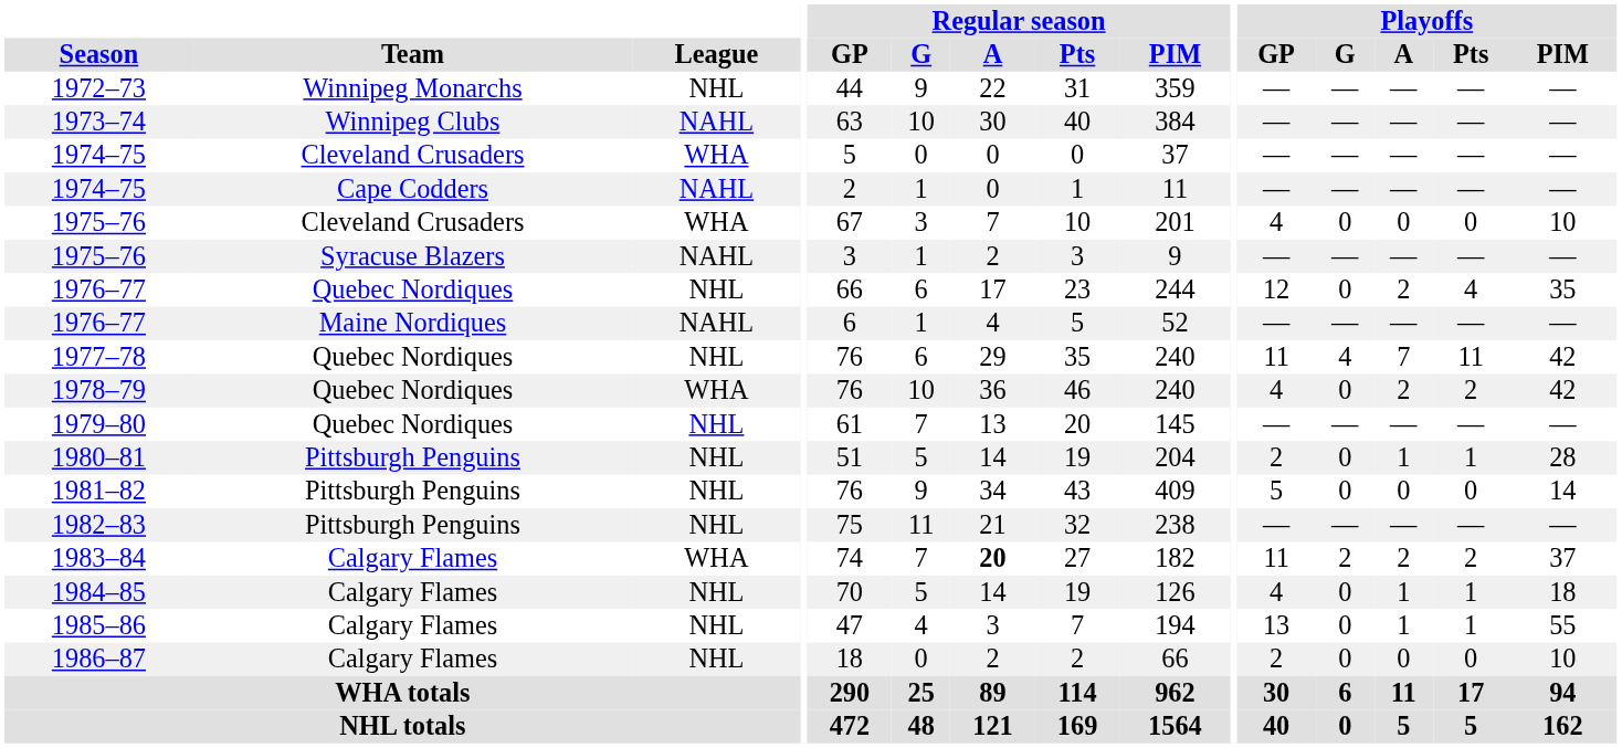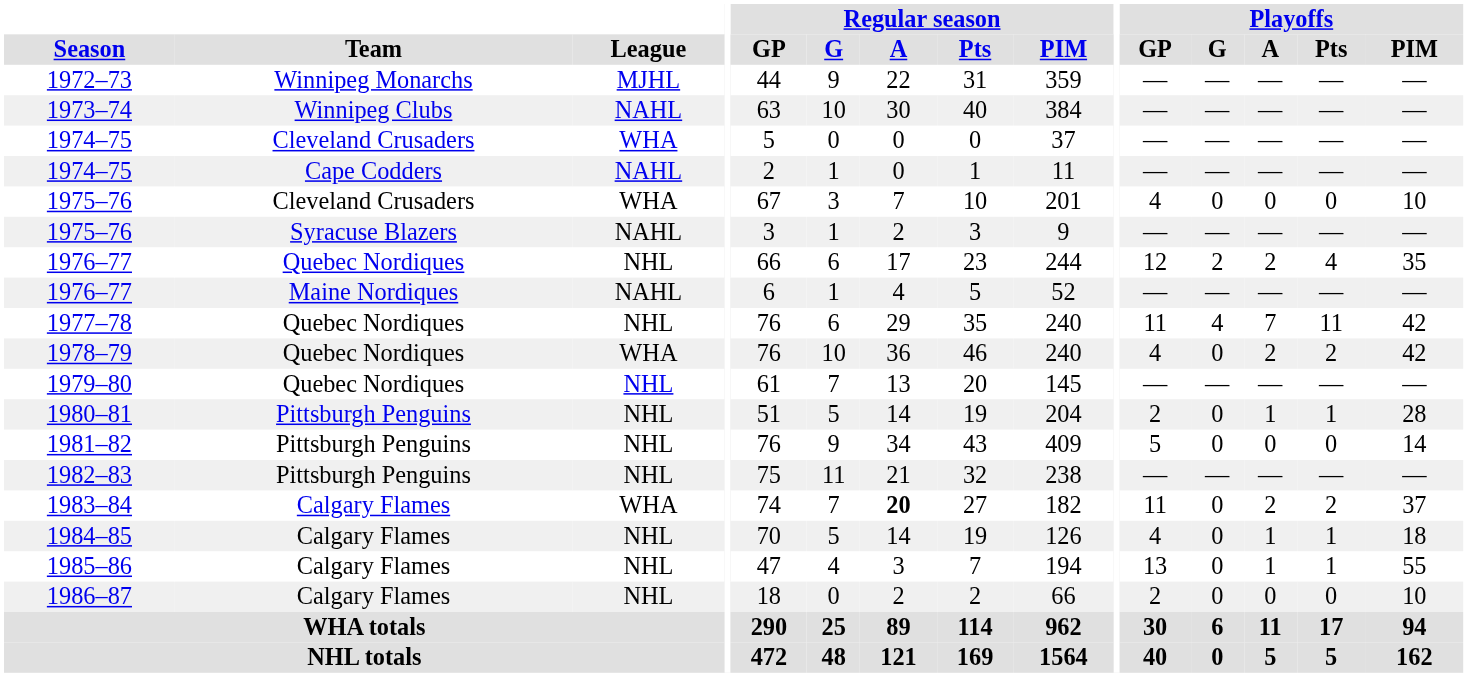 <table border="0" cellpadding="1" cellspacing="0" style="text-align:center; width:60em">
 <tr bgcolor="#e0e0e0">
 <th colspan="3" bgcolor="#ffffff"></th>
 <th rowspan="100" bgcolor="#ffffff"></th>
 <th colspan="5"><a href='#'>Regular season</a></th>
 <th rowspan="100" bgcolor="#ffffff"></th>
 <th colspan="5"><a href='#'>Playoffs</a></th>
 </tr>
 <tr bgcolor="#e0e0e0">
 <th><a href='#'>Season</a></th>
 <th>Team</th>
 <th>League</th>
 <th>GP</th>
 <th><a href='#'>G</a></th>
 <th><a href='#'>A</a></th>
 <th><a href='#'>Pts</a></th>
 <th><a href='#'>PIM</a></th>
 <th>GP</th>
 <th>G</th>
 <th>A</th>
 <th>Pts</th>
 <th>PIM</th>
 </tr>
 <tr>
 <td><a href='#'>1972–73</a></td>
 <td><a href='#'>Winnipeg Monarchs</a></td>
-<td>NHL</td>
+<td><a href='#'>MJHL</a></td>
 <td>44</td>
 <td>9</td>
 <td>22</td>
 <td>31</td>
 <td>359</td>
 <td>—</td>
 <td>—</td>
 <td>—</td>
 <td>—</td>
 <td>—</td>
 </tr>
 <tr bgcolor="#f0f0f0">
 <td><a href='#'>1973–74</a></td>
 <td><a href='#'>Winnipeg Clubs</a></td>
 <td><a href='#'>NAHL</a></td>
 <td>63</td>
 <td>10</td>
 <td>30</td>
 <td>40</td>
 <td>384</td>
 <td>—</td>
 <td>—</td>
 <td>—</td>
 <td>—</td>
 <td>—</td>
 </tr>
 <tr>
 <td><a href='#'>1974–75</a></td>
 <td><a href='#'>Cleveland Crusaders</a></td>
 <td><a href='#'>WHA</a></td>
 <td>5</td>
 <td>0</td>
 <td>0</td>
 <td>0</td>
 <td>37</td>
 <td>—</td>
 <td>—</td>
 <td>—</td>
 <td>—</td>
 <td>—</td>
 </tr>
 <tr bgcolor="#f0f0f0">
 <td><a href='#'>1974–75</a></td>
 <td><a href='#'>Cape Codders</a></td>
 <td><a href='#'>NAHL</a></td>
 <td>2</td>
 <td>1</td>
 <td>0</td>
 <td>1</td>
 <td>11</td>
 <td>—</td>
 <td>—</td>
 <td>—</td>
 <td>—</td>
 <td>—</td>
 </tr>
 <tr>
 <td><a href='#'>1975–76</a></td>
 <td>Cleveland Crusaders</td>
 <td>WHA</td>
 <td>67</td>
 <td>3</td>
 <td>7</td>
 <td>10</td>
 <td>201</td>
 <td>4</td>
 <td>0</td>
 <td>0</td>
 <td>0</td>
 <td>10</td>
 </tr>
 <tr bgcolor="#f0f0f0">
 <td><a href='#'>1975–76</a></td>
 <td><a href='#'>Syracuse Blazers</a></td>
 <td>NAHL</td>
 <td>3</td>
 <td>1</td>
 <td>2</td>
 <td>3</td>
 <td>9</td>
 <td>—</td>
 <td>—</td>
 <td>—</td>
 <td>—</td>
 <td>—</td>
 </tr>
 <tr>
 <td><a href='#'>1976–77</a></td>
 <td><a href='#'>Quebec Nordiques</a></td>
 <td>NHL</td>
 <td>66</td>
 <td>6</td>
 <td>17</td>
 <td>23</td>
 <td>244</td>
 <td>12</td>
-<td>0</td>
+<td>2</td>
 <td>2</td>
 <td>4</td>
 <td>35</td>
 </tr>
 <tr bgcolor="#f0f0f0">
 <td><a href='#'>1976–77</a></td>
 <td><a href='#'>Maine Nordiques</a></td>
 <td>NAHL</td>
 <td>6</td>
 <td>1</td>
 <td>4</td>
 <td>5</td>
 <td>52</td>
 <td>—</td>
 <td>—</td>
 <td>—</td>
 <td>—</td>
 <td>—</td>
 </tr>
 <tr>
 <td><a href='#'>1977–78</a></td>
 <td>Quebec Nordiques</td>
 <td>NHL</td>
 <td>76</td>
 <td>6</td>
 <td>29</td>
 <td>35</td>
 <td>240</td>
 <td>11</td>
 <td>4</td>
 <td>7</td>
 <td>11</td>
 <td>42</td>
 </tr>
 <tr bgcolor="#f0f0f0">
 <td><a href='#'>1978–79</a></td>
 <td>Quebec Nordiques</td>
 <td>WHA</td>
 <td>76</td>
 <td>10</td>
 <td>36</td>
 <td>46</td>
 <td>240</td>
 <td>4</td>
 <td>0</td>
 <td>2</td>
 <td>2</td>
 <td>42</td>
 </tr>
 <tr>
 <td><a href='#'>1979–80</a></td>
 <td>Quebec Nordiques</td>
 <td><a href='#'>NHL</a></td>
 <td>61</td>
 <td>7</td>
 <td>13</td>
 <td>20</td>
 <td>145</td>
 <td>—</td>
 <td>—</td>
 <td>—</td>
 <td>—</td>
 <td>—</td>
 </tr>
 <tr bgcolor="#f0f0f0">
 <td><a href='#'>1980–81</a></td>
 <td><a href='#'>Pittsburgh Penguins</a></td>
 <td>NHL</td>
 <td>51</td>
 <td>5</td>
 <td>14</td>
 <td>19</td>
 <td>204</td>
 <td>2</td>
 <td>0</td>
 <td>1</td>
 <td>1</td>
 <td>28</td>
 </tr>
 <tr>
 <td><a href='#'>1981–82</a></td>
 <td>Pittsburgh Penguins</td>
 <td>NHL</td>
 <td>76</td>
 <td>9</td>
 <td>34</td>
 <td>43</td>
 <td>409</td>
 <td>5</td>
 <td>0</td>
 <td>0</td>
 <td>0</td>
 <td>14</td>
 </tr>
 <tr bgcolor="#f0f0f0">
 <td><a href='#'>1982–83</a></td>
 <td>Pittsburgh Penguins</td>
 <td>NHL</td>
 <td>75</td>
 <td>11</td>
 <td>21</td>
 <td>32</td>
 <td>238</td>
 <td>—</td>
 <td>—</td>
 <td>—</td>
 <td>—</td>
 <td>—</td>
 </tr>
 <tr>
 <td><a href='#'>1983–84</a></td>
 <td><a href='#'>Calgary Flames</a></td>
 <td>WHA</td>
 <td>74</td>
 <td>7</td>
 <td><strong>20</strong></td>
 <td>27</td>
 <td>182</td>
 <td>11</td>
-<td>2</td>
+<td>0</td>
 <td>2</td>
 <td>2</td>
 <td>37</td>
 </tr>
 <tr bgcolor="#f0f0f0">
 <td><a href='#'>1984–85</a></td>
 <td>Calgary Flames</td>
 <td>NHL</td>
 <td>70</td>
 <td>5</td>
 <td>14</td>
 <td>19</td>
 <td>126</td>
 <td>4</td>
 <td>0</td>
 <td>1</td>
 <td>1</td>
 <td>18</td>
 </tr>
 <tr>
 <td><a href='#'>1985–86</a></td>
 <td>Calgary Flames</td>
 <td>NHL</td>
 <td>47</td>
 <td>4</td>
 <td>3</td>
 <td>7</td>
 <td>194</td>
 <td>13</td>
 <td>0</td>
 <td>1</td>
 <td>1</td>
 <td>55</td>
 </tr>
 <tr bgcolor="#f0f0f0">
 <td><a href='#'>1986–87</a></td>
 <td>Calgary Flames</td>
 <td>NHL</td>
 <td>18</td>
 <td>0</td>
 <td>2</td>
 <td>2</td>
 <td>66</td>
 <td>2</td>
 <td>0</td>
 <td>0</td>
 <td>0</td>
 <td>10</td>
 </tr>
 <tr bgcolor="#e0e0e0">
 <th colspan="3">WHA totals</th>
 <th>290</th>
 <th>25</th>
 <th>89</th>
 <th>114</th>
 <th>962</th>
 <th>30</th>
 <th>6</th>
 <th>11</th>
 <th>17</th>
 <th>94</th>
 </tr>
 <tr bgcolor="#e0e0e0">
 <th colspan="3">NHL totals</th>
 <th>472</th>
 <th>48</th>
 <th>121</th>
 <th>169</th>
 <th>1564</th>
 <th>40</th>
 <th>0</th>
 <th>5</th>
 <th>5</th>
 <th>162</th>
 </tr>
 </table>
